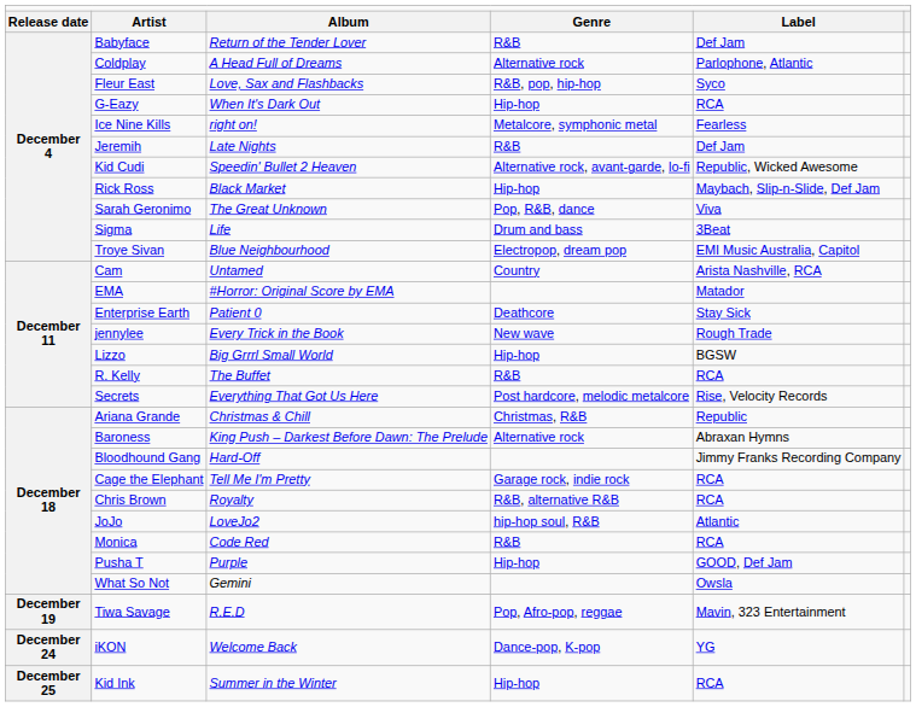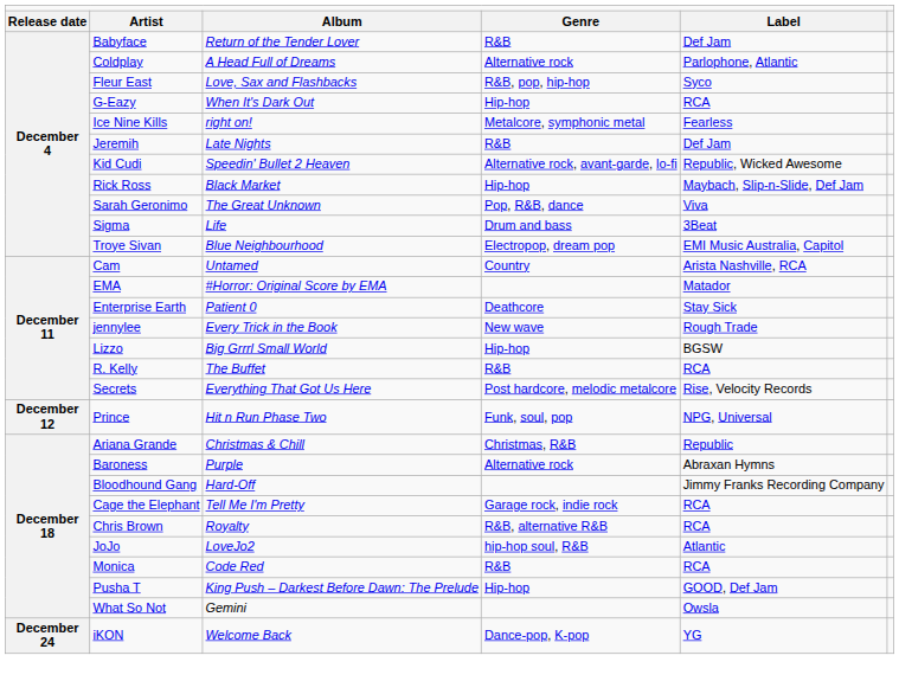 <table class="wikitable plainrowheaders">
 <tr>
 <td colspan="6" style="text-align:center;"></td>
 </tr>
 <tr>
 <th scope="col">Release date</th>
 <th scope="col">Artist</th>
 <th scope="col">Album</th>
 <th scope="col">Genre</th>
 <th scope="col">Label</th>
 <th scope="col"></th>
 </tr>
 <tr>
 <th scope="row" rowspan="11" style="text-align:center;">December<br>4</th>
 <td><a href='#'>Babyface</a></td>
 <td><em><a href='#'>Return of the Tender Lover</a></em></td>
 <td><a href='#'>R&B</a></td>
 <td><a href='#'>Def Jam</a></td>
 <td></td>
 </tr>
 <tr>
 <td><a href='#'>Coldplay</a></td>
 <td><em><a href='#'>A Head Full of Dreams</a></em></td>
 <td><a href='#'>Alternative rock</a></td>
 <td><a href='#'>Parlophone</a>, <a href='#'>Atlantic</a></td>
 <td></td>
 </tr>
 <tr>
 <td><a href='#'>Fleur East</a></td>
 <td><em><a href='#'>Love, Sax and Flashbacks</a></em></td>
 <td><a href='#'>R&B</a>, <a href='#'>pop</a>, <a href='#'>hip-hop</a></td>
 <td><a href='#'>Syco</a></td>
 <td></td>
 </tr>
 <tr>
 <td><a href='#'>G-Eazy</a></td>
 <td><em><a href='#'>When It's Dark Out</a></em></td>
 <td><a href='#'>Hip-hop</a></td>
 <td><a href='#'>RCA</a></td>
 <td></td>
 </tr>
 <tr>
 <td><a href='#'>Ice Nine Kills</a></td>
 <td><em><a href='#'>right on!</a></em></td>
 <td><a href='#'>Metalcore</a>, <a href='#'>symphonic metal</a></td>
 <td><a href='#'>Fearless</a></td>
 <td></td>
 </tr>
 <tr>
 <td><a href='#'>Jeremih</a></td>
 <td><em><a href='#'>Late Nights</a></em></td>
 <td><a href='#'>R&B</a></td>
 <td><a href='#'>Def Jam</a></td>
 <td></td>
 </tr>
 <tr>
 <td><a href='#'>Kid Cudi</a></td>
 <td><em><a href='#'>Speedin' Bullet 2 Heaven</a></em></td>
 <td><a href='#'>Alternative rock</a>, <a href='#'>avant-garde</a>, <a href='#'>lo-fi</a></td>
 <td><a href='#'>Republic</a>, Wicked Awesome</td>
 <td></td>
 </tr>
 <tr>
 <td><a href='#'>Rick Ross</a></td>
 <td><em><a href='#'>Black Market</a></em></td>
 <td><a href='#'>Hip-hop</a></td>
 <td><a href='#'>Maybach</a>, <a href='#'>Slip-n-Slide</a>, <a href='#'>Def Jam</a></td>
 <td></td>
 </tr>
 <tr>
 <td><a href='#'>Sarah Geronimo</a></td>
 <td><em><a href='#'>The Great Unknown</a></em></td>
 <td><a href='#'>Pop</a>, <a href='#'>R&B</a>, <a href='#'>dance</a></td>
 <td><a href='#'>Viva</a></td>
 <td></td>
 </tr>
 <tr>
 <td><a href='#'>Sigma</a></td>
 <td><em><a href='#'>Life</a></em></td>
 <td><a href='#'>Drum and bass</a></td>
 <td><a href='#'>3Beat</a></td>
 <td></td>
 </tr>
 <tr>
 <td><a href='#'>Troye Sivan</a></td>
 <td><em><a href='#'>Blue Neighbourhood</a></em></td>
 <td><a href='#'>Electropop</a>, <a href='#'>dream pop</a></td>
 <td><a href='#'>EMI Music Australia</a>, <a href='#'>Capitol</a></td>
 <td></td>
 </tr>
 <tr>
 <th scope="row" rowspan="7" style="text-align:center;">December<br>11</th>
 <td><a href='#'>Cam</a></td>
 <td><em><a href='#'>Untamed</a></em></td>
 <td><a href='#'>Country</a></td>
 <td><a href='#'>Arista Nashville</a>, <a href='#'>RCA</a></td>
 <td></td>
 </tr>
 <tr>
 <td><a href='#'>EMA</a></td>
 <td><em><a href='#'>#Horror: Original Score by EMA</a></em></td>
 <td></td>
 <td><a href='#'>Matador</a></td>
 <td></td>
 </tr>
 <tr>
 <td><a href='#'>Enterprise Earth</a></td>
 <td><em><a href='#'>Patient 0</a></em></td>
 <td><a href='#'>Deathcore</a></td>
 <td><a href='#'>Stay Sick</a></td>
 <td></td>
 </tr>
 <tr>
 <td><a href='#'>jennylee</a></td>
 <td><em><a href='#'>Every Trick in the Book</a></em></td>
 <td><a href='#'>New wave</a></td>
 <td><a href='#'>Rough Trade</a></td>
 <td></td>
 </tr>
 <tr>
 <td><a href='#'>Lizzo</a></td>
 <td><em><a href='#'>Big Grrrl Small World</a></em></td>
 <td><a href='#'>Hip-hop</a></td>
 <td>BGSW</td>
 <td></td>
 </tr>
 <tr>
 <td><a href='#'>R. Kelly</a></td>
 <td><em><a href='#'>The Buffet</a></em></td>
 <td><a href='#'>R&B</a></td>
 <td><a href='#'>RCA</a></td>
 <td></td>
 </tr>
 <tr>
 <td><a href='#'>Secrets</a></td>
 <td><em><a href='#'>Everything That Got Us Here</a></em></td>
 <td><a href='#'>Post hardcore</a>, <a href='#'>melodic metalcore</a></td>
 <td><a href='#'>Rise</a>, Velocity Records</td>
 <td></td>
 </tr>
 <tr>
+<th scope="row" style="text-align:center;">December<br>12</th>
+<td><a href='#'>Prince</a></td>
+<td><em><a href='#'>Hit n Run Phase Two</a></em></td>
+<td><a href='#'>Funk</a>, <a href='#'>soul</a>, <a href='#'>pop</a></td>
+<td><a href='#'>NPG</a>, <a href='#'>Universal</a></td>
+<td></td>
+</tr>
+<tr>
 <th scope="row" rowspan="9" style="text-align:center;">December<br>18</th>
 <td><a href='#'>Ariana Grande</a></td>
 <td><em><a href='#'>Christmas & Chill</a></em></td>
 <td><a href='#'>Christmas</a>, <a href='#'>R&B</a></td>
 <td><a href='#'>Republic</a></td>
 <td></td>
 </tr>
 <tr>
 <td><a href='#'>Baroness</a></td>
-<td><em><a href='#'>King Push – Darkest Before Dawn: The Prelude</a></em></td>
+<td><em><a href='#'>Purple</a></em></td>
 <td><a href='#'>Alternative rock</a></td>
 <td>Abraxan Hymns</td>
 <td></td>
 </tr>
 <tr>
 <td><a href='#'>Bloodhound Gang</a></td>
 <td><em><a href='#'>Hard-Off</a></em></td>
 <td></td>
 <td>Jimmy Franks Recording Company</td>
 <td></td>
 </tr>
 <tr>
 <td><a href='#'>Cage the Elephant</a></td>
 <td><em><a href='#'>Tell Me I'm Pretty</a></em></td>
 <td><a href='#'>Garage rock</a>, <a href='#'>indie rock</a></td>
 <td><a href='#'>RCA</a></td>
 <td></td>
 </tr>
 <tr>
 <td><a href='#'>Chris Brown</a></td>
 <td><em><a href='#'>Royalty</a></em></td>
 <td><a href='#'>R&B</a>, <a href='#'>alternative R&B</a></td>
 <td><a href='#'>RCA</a></td>
 <td></td>
 </tr>
 <tr>
 <td><a href='#'>JoJo</a></td>
 <td><em><a href='#'>LoveJo2</a></em></td>
 <td><a href='#'>hip-hop soul</a>, <a href='#'>R&B</a></td>
 <td><a href='#'>Atlantic</a></td>
 <td></td>
 </tr>
 <tr>
 <td><a href='#'>Monica</a></td>
 <td><em><a href='#'>Code Red</a></em></td>
 <td><a href='#'>R&B</a></td>
 <td><a href='#'>RCA</a></td>
 <td></td>
 </tr>
 <tr>
 <td><a href='#'>Pusha T</a></td>
-<td><em><a href='#'>Purple</a></em></td>
+<td><em><a href='#'>King Push – Darkest Before Dawn: The Prelude</a></em></td>
 <td><a href='#'>Hip-hop</a></td>
 <td><a href='#'>GOOD</a>, <a href='#'>Def Jam</a></td>
 <td></td>
 </tr>
 <tr>
 <td><a href='#'>What So Not</a></td>
 <td><em>Gemini</em></td>
 <td></td>
 <td><a href='#'>Owsla</a></td>
 <td></td>
 </tr>
 <tr>
-<th scope="row" style="text-align:center;">December<br>19</th>
-<td><a href='#'>Tiwa Savage</a></td>
-<td><em><a href='#'>R.E.D</a></em></td>
-<td><a href='#'>Pop</a>, <a href='#'>Afro-pop</a>, <a href='#'>reggae</a></td>
-<td><a href='#'>Mavin</a>, 323 Entertainment</td>
-<td></td>
-</tr>
-<tr>
 <th scope="row" style="text-align:center;">December<br>24</th>
 <td><a href='#'>iKON</a></td>
 <td><em><a href='#'>Welcome Back</a></em></td>
 <td><a href='#'>Dance-pop</a>, <a href='#'>K-pop</a></td>
 <td><a href='#'>YG</a></td>
 <td></td>
 </tr>
-<tr>
-<th scope="row" style="text-align:center;">December<br>25</th>
-<td><a href='#'>Kid Ink</a></td>
-<td><em><a href='#'>Summer in the Winter</a></em></td>
-<td><a href='#'>Hip-hop</a></td>
-<td><a href='#'>RCA</a></td>
-<td></td>
-</tr>
 </table>
